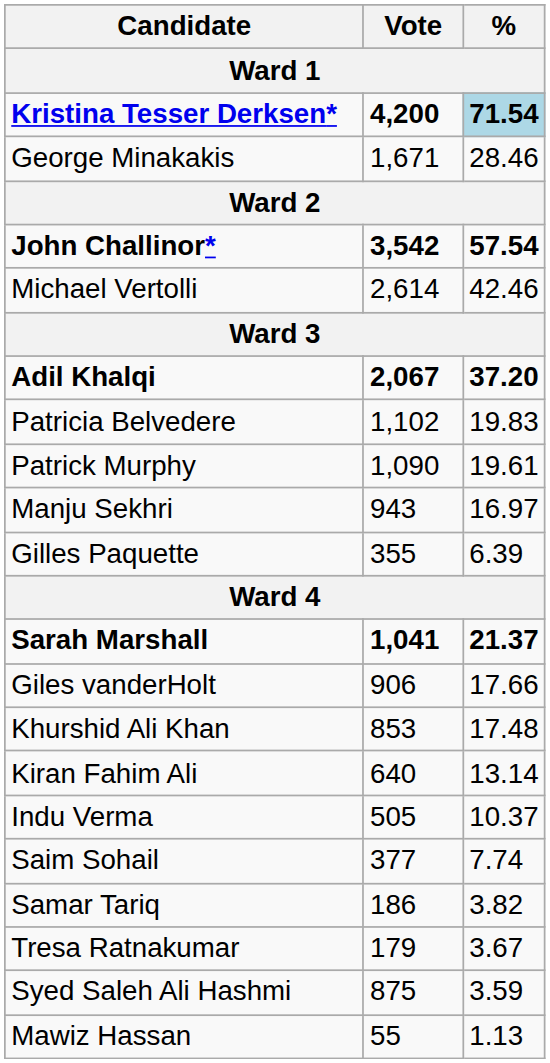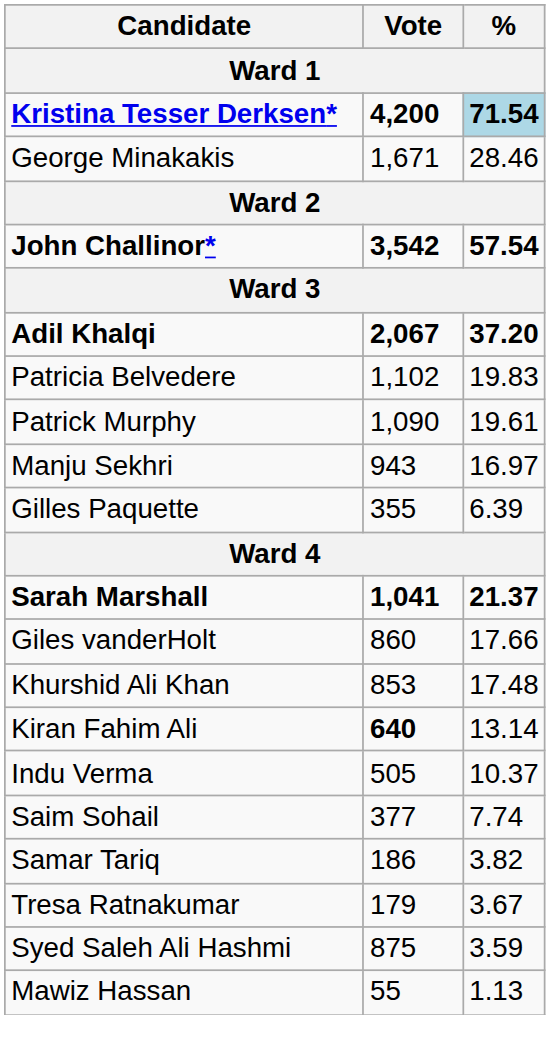 <table class="wikitable">
 <tr>
 <th bgcolor="#DDDDFF" width="200px">Candidate</th>
 <th bgcolor="#DDDDFF" width="50px">Vote</th>
 <th bgcolor="#DDDDFF" width="30px">%</th>
 </tr>
 <tr>
 <th colspan="3">Ward 1</th>
 </tr>
 <tr>
 <td><strong><a href='#'>Kristina Tesser Derksen</a><a href='#'>*</a></strong></td>
 <td><strong>4,200</strong></td>
 <td style="background: lightblue;"><strong>71.54</strong></td>
 </tr>
 <tr>
 <td>George Minakakis</td>
 <td>1,671</td>
 <td>28.46</td>
 </tr>
 <tr>
 <th colspan="3">Ward 2</th>
 </tr>
 <tr>
 <td><strong>John Challinor<a href='#'>*</a></strong></td>
 <td><strong>3,542</strong></td>
 <td><strong>57.54</strong></td>
-</tr>
-<tr>
-<td>Michael Vertolli</td>
-<td>2,614</td>
-<td>42.46</td>
 </tr>
 <tr>
 <th colspan="3">Ward 3</th>
 </tr>
 <tr>
 <td><strong>Adil Khalqi</strong></td>
 <td><strong>2,067</strong></td>
 <td><strong>37.20</strong></td>
 </tr>
 <tr>
 <td>Patricia Belvedere</td>
 <td>1,102</td>
 <td>19.83</td>
 </tr>
 <tr>
 <td>Patrick Murphy</td>
 <td>1,090</td>
 <td>19.61</td>
 </tr>
 <tr>
 <td>Manju Sekhri</td>
 <td>943</td>
 <td>16.97</td>
 </tr>
 <tr>
 <td>Gilles Paquette</td>
 <td>355</td>
 <td>6.39</td>
 </tr>
 <tr>
 <th colspan="3">Ward 4</th>
 </tr>
 <tr>
 <td><strong>Sarah Marshall</strong></td>
 <td><strong>1,041</strong></td>
 <td><strong>21.37</strong></td>
 </tr>
 <tr>
 <td>Giles vanderHolt</td>
-<td>906</td>
+<td>860</td>
 <td>17.66</td>
 </tr>
 <tr>
 <td>Khurshid Ali Khan</td>
 <td>853</td>
 <td>17.48</td>
 </tr>
 <tr>
 <td>Kiran Fahim Ali</td>
-<td>640</td>
+<td><strong>640</strong></td>
 <td>13.14</td>
 </tr>
 <tr>
 <td>Indu Verma</td>
 <td>505</td>
 <td>10.37</td>
 </tr>
 <tr>
 <td>Saim Sohail</td>
 <td>377</td>
 <td>7.74</td>
 </tr>
 <tr>
 <td>Samar Tariq</td>
 <td>186</td>
 <td>3.82</td>
 </tr>
 <tr>
 <td>Tresa Ratnakumar</td>
 <td>179</td>
 <td>3.67</td>
 </tr>
 <tr>
 <td>Syed Saleh Ali Hashmi</td>
 <td>875</td>
 <td>3.59</td>
 </tr>
 <tr>
 <td>Mawiz Hassan</td>
 <td>55</td>
 <td>1.13</td>
 </tr>
 </table>
